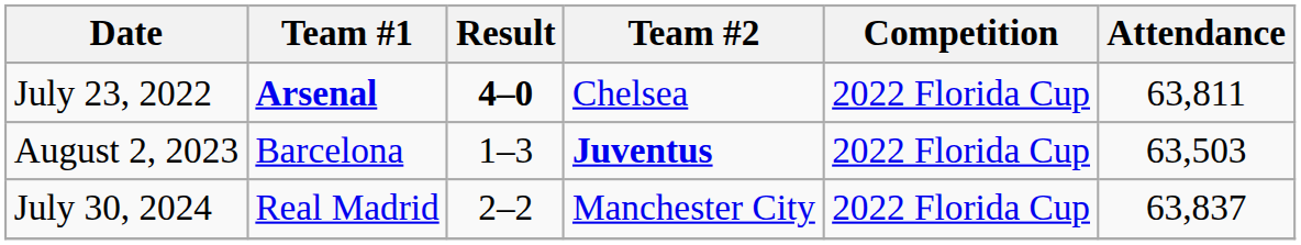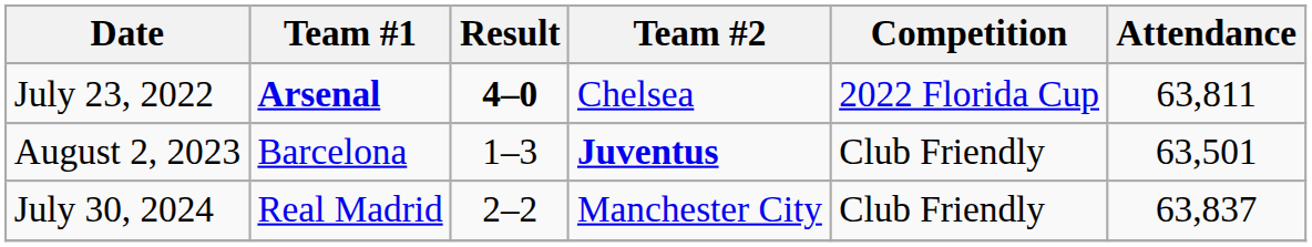 <table class="wikitable">
 <tr>
 <th>Date</th>
 <th>Team #1</th>
 <th>Result</th>
 <th>Team #2</th>
 <th>Competition</th>
 <th>Attendance</th>
 </tr>
 <tr>
 <td>July 23, 2022</td>
 <td> <strong><a href='#'>Arsenal</a></strong></td>
 <td style="text-align:center;"><strong>4–0</strong></td>
 <td> <a href='#'>Chelsea</a></td>
 <td><a href='#'>2022 Florida Cup</a></td>
 <td style="text-align:center;">63,811</td>
 </tr>
 <tr>
 <td>August 2, 2023</td>
 <td> <a href='#'>Barcelona</a></td>
 <td style="text-align:center;">1–3</td>
 <td> <strong><a href='#'>Juventus</a></strong></td>
-<td><a href='#'>2022 Florida Cup</a></td>
-<td style="text-align:center;">63,503</td>
+<td>Club Friendly</td>
+<td style="text-align:center;">63,501</td>
 </tr>
 <tr>
 <td>July 30, 2024</td>
 <td> <a href='#'>Real Madrid</a></td>
 <td style="text-align:center;">2–2</td>
 <td> <a href='#'>Manchester City</a></td>
-<td><a href='#'>2022 Florida Cup</a></td>
+<td>Club Friendly</td>
 <td style="text-align:center;">63,837</td>
 </tr>
 <tr>
 </tr>
 </table>
